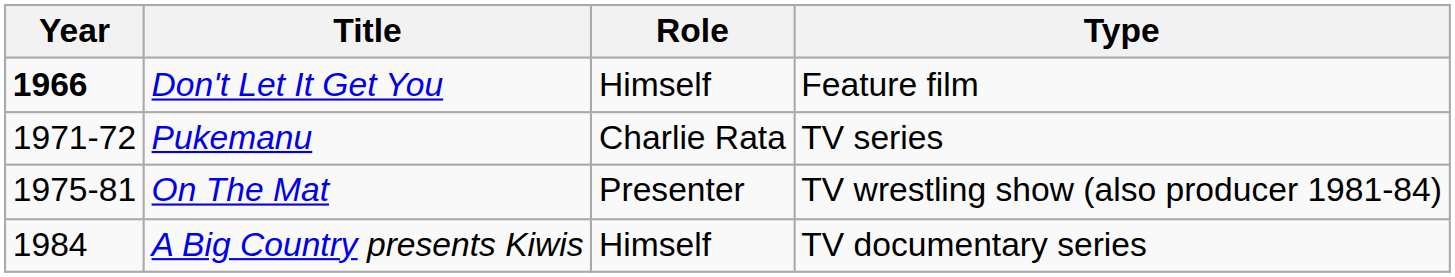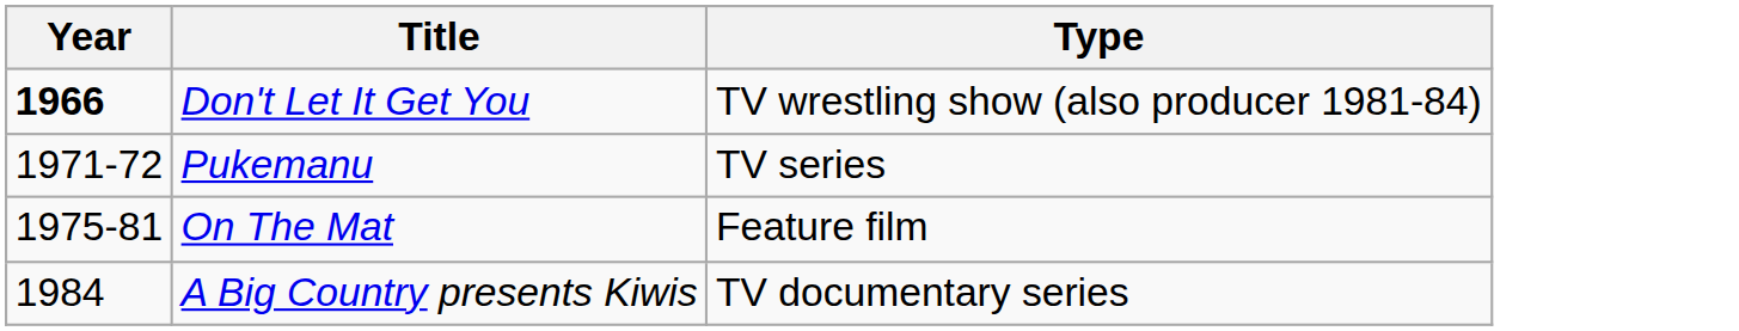 <table class="wikitable plainrowheaders sortable">
 <tr>
 <th>Year</th>
 <th>Title</th>
-<th>Role</th>
 <th>Type</th>
 </tr>
 <tr>
 <td><strong>1966</strong></td>
 <td><em><a href='#'>Don't Let It Get You</a></em></td>
-<td>Himself</td>
-<td>Feature film</td>
+<td>TV wrestling show (also producer 1981-84)</td>
 </tr>
 <tr>
 <td>1971-72</td>
 <td><em><a href='#'>Pukemanu</a></em></td>
-<td>Charlie Rata</td>
 <td>TV series</td>
 </tr>
 <tr>
 <td>1975-81</td>
 <td><em><a href='#'>On The Mat</a></em></td>
-<td>Presenter</td>
-<td>TV wrestling show (also producer 1981-84)</td>
+<td>Feature film</td>
 </tr>
 <tr>
 <td>1984</td>
 <td><em><a href='#'>A Big Country</a>  presents Kiwis</em></td>
-<td>Himself</td>
 <td>TV documentary series</td>
 </tr>
 </table>
